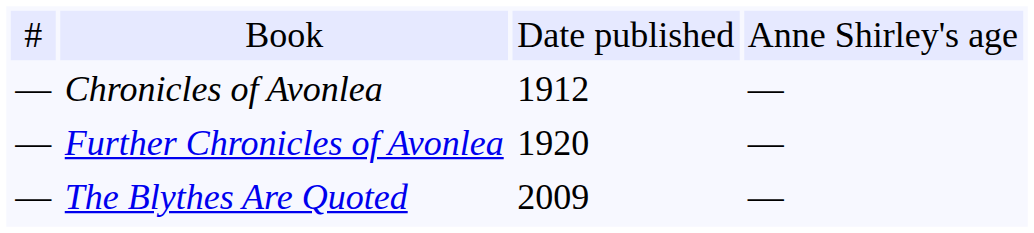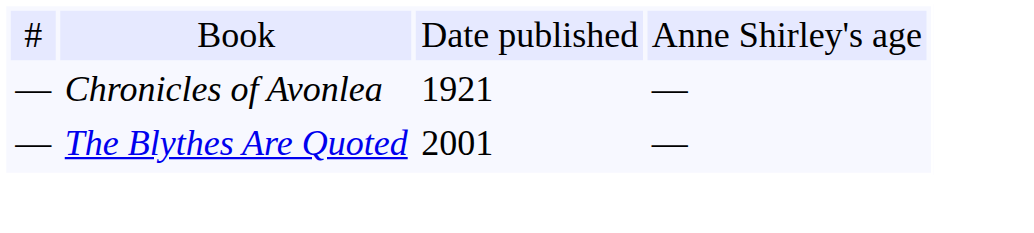 <table style="border:1px; border: thin solid white; background-color:#f7f8ff" cellpadding="2">
 <tr align="center" bgcolor="#e6e9ff">
 <td>#</td>
 <td>Book</td>
 <td>Date published</td>
 <td>Anne Shirley's age</td>
 </tr>
 <tr>
 <td>—</td>
 <td><em>Chronicles of Avonlea</em></td>
-<td>1912</td>
-<td>—</td>
-</tr>
-<tr>
-<td>—</td>
-<td><em><a href='#'>Further Chronicles of Avonlea</a></em></td>
-<td>1920</td>
+<td>1921</td>
 <td>—</td>
 </tr>
 <tr>
 <td>—</td>
 <td><em><a href='#'>The Blythes Are Quoted</a></em></td>
-<td>2009</td>
+<td>2001</td>
 <td>—</td>
 </tr>
 </table>
